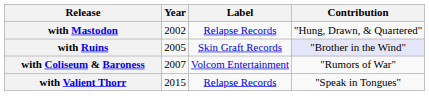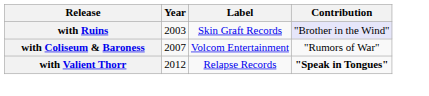 <table class="wikitable plainrowheaders" style="text-align:center;">
 <tr>
 <th scope="col" style="width:14em;">Release</th>
 <th scope="col">Year</th>
 <th scope="col">Label</th>
 <th scope="col">Contribution</th>
 </tr>
 <tr>
-<th scope="row">with <a href='#'>Mastodon</a></th>
-<td>2002</td>
-<td><a href='#'>Relapse Records</a></td>
-<td>"Hung, Drawn, & Quartered"</td>
-</tr>
-<tr>
 <th scope="row">with <a href='#'>Ruins</a></th>
-<td>2005</td>
+<td>2003</td>
 <td><a href='#'>Skin Graft Records</a></td>
 <td style="background: lavender;">"Brother in the Wind"</td>
 </tr>
 <tr>
 <th scope="row">with <a href='#'>Coliseum</a> & <a href='#'>Baroness</a></th>
 <td>2007</td>
 <td><a href='#'>Volcom Entertainment</a></td>
 <td>"Rumors of War"</td>
 </tr>
 <tr>
 <th scope="row">with <a href='#'>Valient Thorr</a></th>
-<td>2015</td>
+<td>2012</td>
 <td><a href='#'>Relapse Records</a></td>
-<td>"Speak in Tongues"</td>
+<td><strong>"Speak in Tongues"</strong></td>
 </tr>
 </table>
